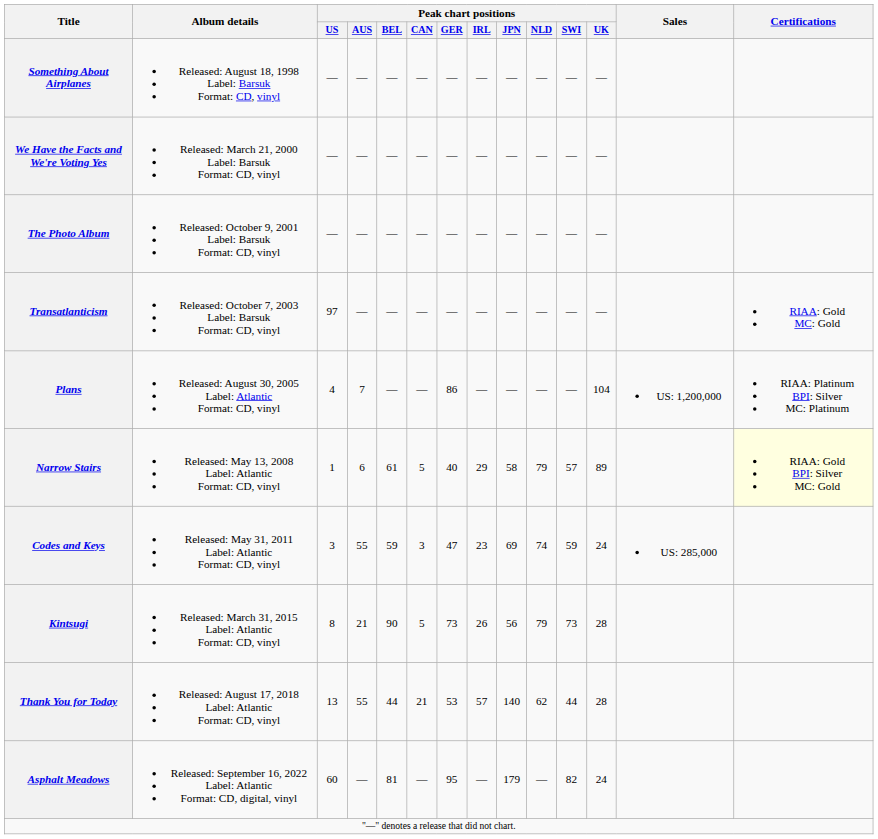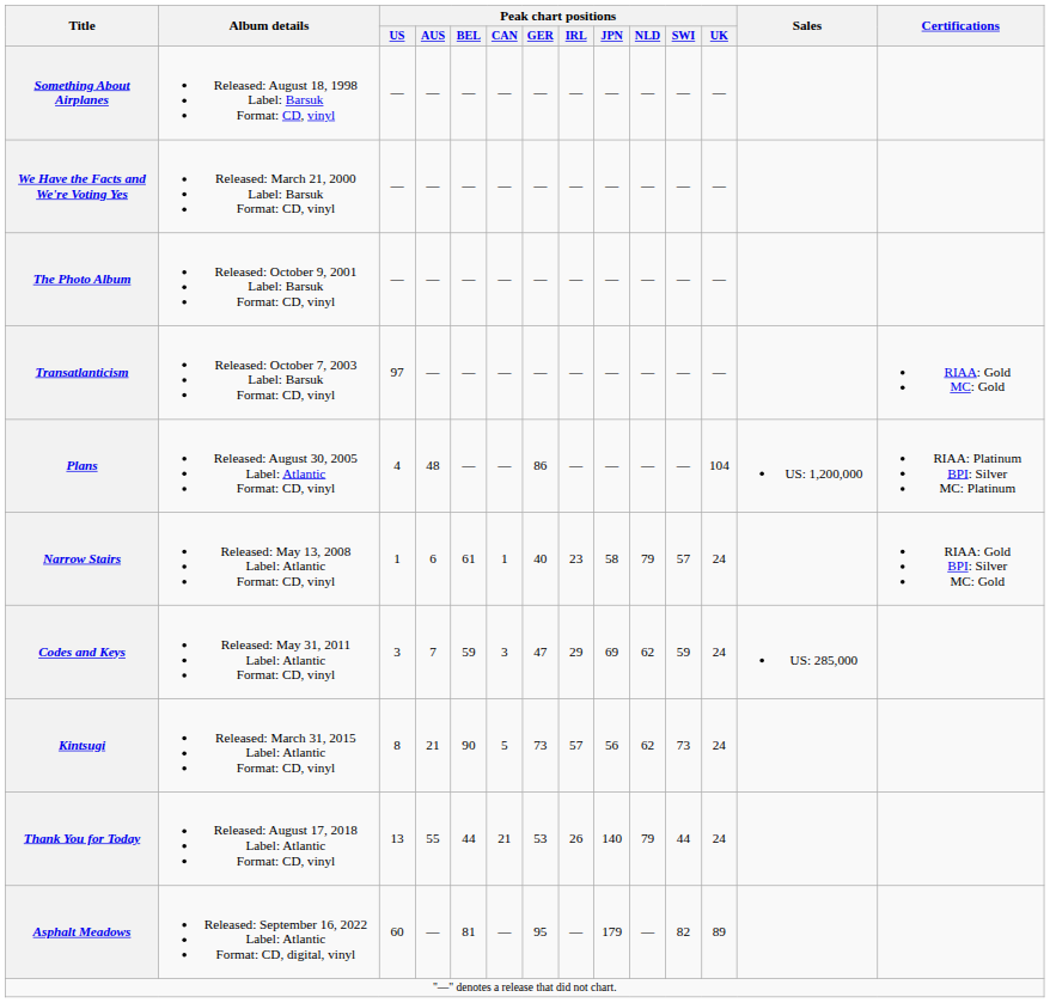 <table class="wikitable plainrowheaders" style="text-align:center;">
 <tr>
 <th scope="col" rowspan="2" style="width:11em;">Title</th>
 <th scope="col" rowspan="2" style="width:16em;">Album details</th>
 <th scope="col" colspan="10">Peak chart positions</th>
 <th scope="col" rowspan="2" style="width:10em;">Sales</th>
 <th scope="col" rowspan="2" style="width:12em;"><a href='#'>Certifications</a></th>
 </tr>
 <tr>
 <th scope="col" style="width:2.5em;font-size:90%;"><a href='#'>US</a><br></th>
 <th scope="col" style="width:2.5em;font-size:90%;"><a href='#'>AUS</a><br></th>
 <th scope="col" style="width:2.5em;font-size:90%;"><a href='#'>BEL</a><br></th>
 <th scope="col" style="width:2.5em;font-size:90%;"><a href='#'>CAN</a><br></th>
 <th scope="col" style="width:2.5em;font-size:90%;"><a href='#'>GER</a><br></th>
 <th scope="col" style="width:2.5em;font-size:90%;"><a href='#'>IRL</a><br></th>
 <th scope="col" style="width:2.5em;font-size:90%;"><a href='#'>JPN</a><br></th>
 <th scope="col" style="width:2.5em;font-size:90%;"><a href='#'>NLD</a><br></th>
 <th scope="col" style="width:2.5em;font-size:90%;"><a href='#'>SWI</a><br></th>
 <th scope="col" style="width:2.5em;font-size:90%;"><a href='#'>UK</a><br></th>
 </tr>
 <tr>
 <th scope="row"><em><a href='#'>Something About Airplanes</a></em></th>
 <td><br><ul><li>Released: August 18, 1998</li><li>Label: <a href='#'>Barsuk</a></li><li>Format: <a href='#'>CD</a>, <a href='#'>vinyl</a></li></ul></td>
 <td>—</td>
 <td>—</td>
 <td>—</td>
 <td>—</td>
 <td>—</td>
 <td>—</td>
 <td>—</td>
 <td>—</td>
 <td>—</td>
 <td>—</td>
 <td></td>
 <td></td>
 </tr>
 <tr>
 <th scope="row"><em><a href='#'>We Have the Facts and We're Voting Yes</a></em></th>
 <td><br><ul><li>Released: March 21, 2000</li><li>Label: Barsuk</li><li>Format: CD, vinyl</li></ul></td>
 <td>—</td>
 <td>—</td>
 <td>—</td>
 <td>—</td>
 <td>—</td>
 <td>—</td>
 <td>—</td>
 <td>—</td>
 <td>—</td>
 <td>—</td>
 <td></td>
 <td></td>
 </tr>
 <tr>
 <th scope="row"><em><a href='#'>The Photo Album</a></em></th>
 <td><br><ul><li>Released: October 9, 2001</li><li>Label: Barsuk</li><li>Format: CD, vinyl</li></ul></td>
 <td>—</td>
 <td>—</td>
 <td>—</td>
 <td>—</td>
 <td>—</td>
 <td>—</td>
 <td>—</td>
 <td>—</td>
 <td>—</td>
 <td>—</td>
 <td></td>
 <td></td>
 </tr>
 <tr>
 <th scope="row"><em><a href='#'>Transatlanticism</a></em></th>
 <td><br><ul><li>Released: October 7, 2003</li><li>Label: Barsuk</li><li>Format: CD, vinyl</li></ul></td>
 <td>97</td>
 <td>—</td>
 <td>—</td>
 <td>—</td>
 <td>—</td>
 <td>—</td>
 <td>—</td>
 <td>—</td>
 <td>—</td>
 <td>—</td>
 <td></td>
 <td><br><ul><li><a href='#'>RIAA</a>: Gold</li><li><a href='#'>MC</a>: Gold</li></ul></td>
 </tr>
 <tr>
 <th scope="row"><em><a href='#'>Plans</a></em></th>
 <td><br><ul><li>Released: August 30, 2005</li><li>Label: <a href='#'>Atlantic</a></li><li>Format: CD, vinyl</li></ul></td>
 <td>4</td>
-<td>7</td>
+<td>48</td>
 <td>—</td>
 <td>—</td>
 <td>86</td>
 <td>—</td>
 <td>—</td>
 <td>—</td>
 <td>—</td>
 <td>104</td>
 <td><br><ul><li>US: 1,200,000</li></ul></td>
 <td><br><ul><li>RIAA: Platinum</li><li><a href='#'>BPI</a>: Silver</li><li>MC: Platinum </li></ul></td>
 </tr>
 <tr>
 <th scope="row"><em><a href='#'>Narrow Stairs</a></em></th>
 <td><br><ul><li>Released: May 13, 2008</li><li>Label: Atlantic</li><li>Format: CD, vinyl</li></ul></td>
 <td>1</td>
 <td>6</td>
 <td>61</td>
-<td>5</td>
+<td>1</td>
 <td>40</td>
-<td>29</td>
+<td>23</td>
 <td>58</td>
 <td>79</td>
 <td>57</td>
-<td>89</td>
+<td>24</td>
 <td></td>
-<td style="background: lightyellow;"><br><ul><li>RIAA: Gold</li><li><a href='#'>BPI</a>: Silver</li><li>MC: Gold</li></ul></td>
+<td><br><ul><li>RIAA: Gold</li><li><a href='#'>BPI</a>: Silver</li><li>MC: Gold</li></ul></td>
 </tr>
 <tr>
 <th scope="row"><em><a href='#'>Codes and Keys</a></em></th>
 <td><br><ul><li>Released: May 31, 2011</li><li>Label: Atlantic</li><li>Format: CD, vinyl</li></ul></td>
 <td>3</td>
-<td>55</td>
+<td>7</td>
 <td>59</td>
 <td>3</td>
 <td>47</td>
-<td>23</td>
+<td>29</td>
 <td>69</td>
-<td>74</td>
+<td>62</td>
 <td>59</td>
 <td>24</td>
 <td><br><ul><li>US: 285,000</li></ul></td>
 <td></td>
 </tr>
 <tr>
 <th scope="row"><em><a href='#'>Kintsugi</a></em></th>
 <td><br><ul><li>Released: March 31, 2015</li><li>Label: Atlantic</li><li>Format: CD, vinyl</li></ul></td>
 <td>8</td>
 <td>21</td>
 <td>90</td>
 <td>5</td>
 <td>73</td>
-<td>26</td>
+<td>57</td>
 <td>56</td>
-<td>79</td>
+<td>62</td>
 <td>73</td>
-<td>28</td>
+<td>24</td>
 <td></td>
 <td></td>
 </tr>
 <tr>
 <th scope="row"><em><a href='#'>Thank You for Today</a></em></th>
 <td><br><ul><li>Released: August 17, 2018</li><li>Label: Atlantic</li><li>Format: CD, vinyl</li></ul></td>
 <td>13</td>
 <td>55</td>
 <td>44</td>
 <td>21</td>
 <td>53</td>
-<td>57</td>
+<td>26</td>
 <td>140</td>
-<td>62</td>
+<td>79</td>
 <td>44</td>
-<td>28</td>
+<td>24</td>
 <td></td>
 <td></td>
 </tr>
 <tr>
 <th scope="row"><em><a href='#'>Asphalt Meadows</a></em></th>
 <td><br><ul><li>Released: September 16, 2022</li><li>Label: Atlantic</li><li>Format: CD, digital, vinyl</li></ul></td>
 <td>60</td>
 <td>—</td>
 <td>81</td>
 <td>—</td>
 <td>95</td>
 <td>—</td>
 <td>179</td>
 <td>—</td>
 <td>82</td>
-<td>24</td>
+<td>89</td>
 <td></td>
 <td></td>
 </tr>
 <tr>
 <td colspan="20" style="text-align:center; font-size:85%;">"—" denotes a release that did not chart.</td>
 </tr>
 </table>
